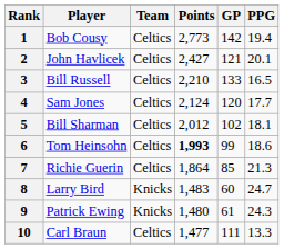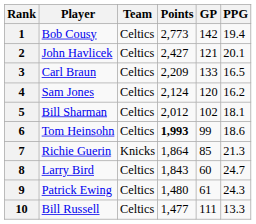 <table class="wikitable sortable">
 <tr>
 <th>Rank</th>
 <th>Player</th>
 <th>Team</th>
 <th>Points</th>
 <th>GP</th>
 <th>PPG</th>
 </tr>
 <tr>
 <th>1</th>
 <td><a href='#'>Bob Cousy</a></td>
 <td>Celtics</td>
 <td>2,773</td>
 <td>142</td>
 <td>19.4</td>
 </tr>
 <tr>
 <th>2</th>
 <td><a href='#'>John Havlicek</a></td>
 <td>Celtics</td>
 <td>2,427</td>
 <td>121</td>
 <td>20.1</td>
 </tr>
 <tr>
 <th>3</th>
-<td><a href='#'>Bill Russell</a></td>
+<td><a href='#'>Carl Braun</a></td>
 <td>Celtics</td>
-<td>2,210</td>
+<td>2,209</td>
 <td>133</td>
 <td>16.5</td>
 </tr>
 <tr>
 <th>4</th>
 <td><a href='#'>Sam Jones</a></td>
 <td>Celtics</td>
 <td>2,124</td>
 <td>120</td>
-<td>17.7</td>
+<td>16.2</td>
 </tr>
 <tr>
 <th>5</th>
 <td><a href='#'>Bill Sharman</a></td>
 <td>Celtics</td>
 <td>2,012</td>
 <td>102</td>
 <td>18.1</td>
 </tr>
 <tr>
 <th>6</th>
 <td><a href='#'>Tom Heinsohn</a></td>
 <td>Celtics</td>
 <td><strong>1,993</strong></td>
 <td>99</td>
 <td>18.6</td>
 </tr>
 <tr>
 <th>7</th>
 <td><a href='#'>Richie Guerin</a></td>
-<td>Celtics</td>
+<td>Knicks</td>
 <td>1,864</td>
 <td>85</td>
 <td>21.3</td>
 </tr>
 <tr>
 <th>8</th>
 <td><a href='#'>Larry Bird</a></td>
-<td>Knicks</td>
-<td>1,483</td>
+<td>Celtics</td>
+<td>1,843</td>
 <td>60</td>
 <td>24.7</td>
 </tr>
 <tr>
 <th>9</th>
 <td><a href='#'>Patrick Ewing</a></td>
-<td>Knicks</td>
+<td>Celtics</td>
 <td>1,480</td>
 <td>61</td>
 <td>24.3</td>
 </tr>
 <tr>
 <th>10</th>
-<td><a href='#'>Carl Braun</a></td>
+<td><a href='#'>Bill Russell</a></td>
 <td>Celtics</td>
 <td>1,477</td>
 <td>111</td>
 <td>13.3</td>
 </tr>
 </table>
